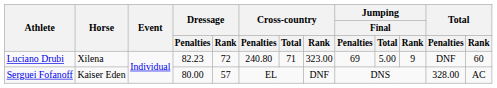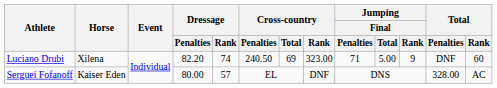 <table class=wikitable style="font-size:90%">
 <tr>
 <th rowspan="3">Athlete</th>
 <th rowspan="3">Horse</th>
 <th rowspan="3">Event</th>
 <th colspan="2" rowspan="2">Dressage</th>
 <th colspan="3" rowspan="2">Cross-country</th>
 <th colspan="3">Jumping</th>
 <th colspan="2" rowspan="2">Total</th>
 </tr>
 <tr style="font-size:95%">
 <th colspan="3">Final</th>
 </tr>
 <tr style="font-size:95%">
 <th>Penalties</th>
 <th>Rank</th>
 <th>Penalties</th>
 <th>Total</th>
 <th>Rank</th>
 <th>Penalties</th>
 <th>Total</th>
 <th>Rank</th>
 <th>Penalties</th>
 <th>Rank</th>
 </tr>
 <tr align=center>
 <td align=left><a href='#'>Luciano Drubi</a></td>
 <td align=left>Xilena</td>
 <td align=left rowspan=4><a href='#'>Individual</a></td>
-<td>82.23</td>
-<td>72</td>
-<td>240.80</td>
+<td>82.20</td>
+<td>74</td>
+<td>240.50</td>
+<td>69</td>
+<td>323.00</td>
 <td>71</td>
-<td>323.00</td>
-<td>69</td>
 <td>5.00</td>
 <td>9</td>
 <td>DNF</td>
 <td>60</td>
 </tr>
 <tr align=center>
 <td align=left><a href='#'>Serguei Fofanoff</a></td>
 <td align=left>Kaiser Eden</td>
 <td>80.00</td>
 <td>57</td>
 <td colspan=2>EL</td>
 <td>DNF</td>
 <td colspan=3>DNS</td>
 <td>328.00</td>
 <td>AC</td>
 </tr>
 </table>
